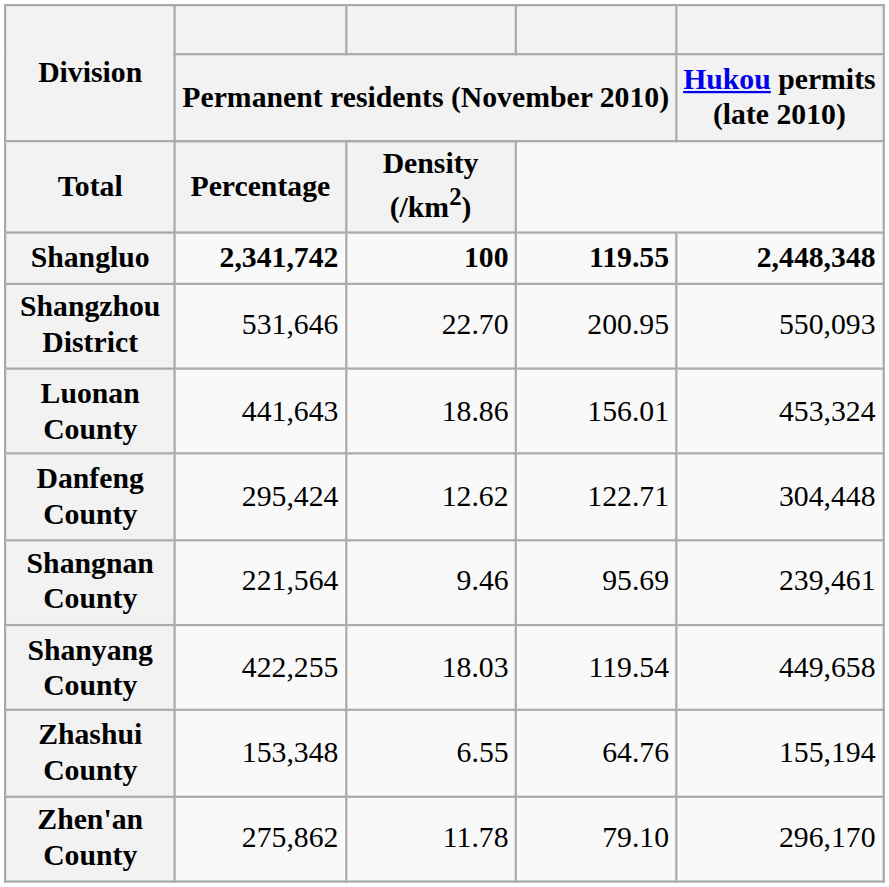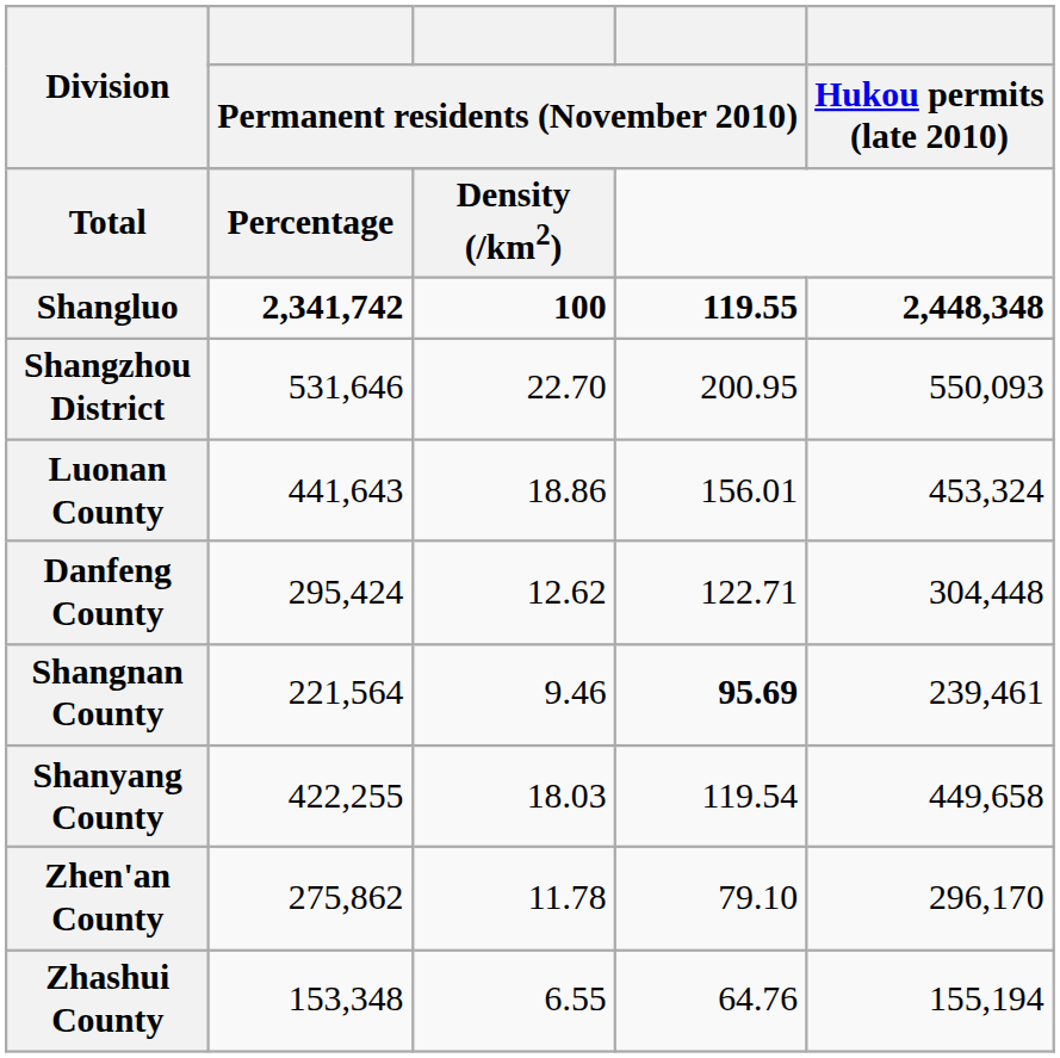 <table class="wikitable sortable floatright" style="font-size:smaller" border="1">
 <tr>
 <th scope="col" class="unsortable" rowspan=3>Division</th>
 <th><br></th>
 <th><br></th>
 <th><br></th>
 <th><br></th>
 </tr>
 <tr>
 <th ! scope="col" colspan=3>Permanent residents (November 2010)</th>
 <th ! scope="col" rowspan=2><a href='#'>Hukou</a> permits<br> (late 2010)</th>
 </tr>
 <tr align="right" style="font-weight:bold">
 </tr>
 <tr>
 <th ! scope="col" width="70">Total</th>
 <th ! scope="col" width="70">Percentage</th>
 <th ! scope="col" width="70">Density (/km<sup>2</sup>)</th>
 </tr>
 <tr align="right" style="font-weight:bold">
 <th>Shangluo</th>
 <td>2,341,742</td>
 <td>100</td>
 <td>119.55</td>
 <td>2,448,348</td>
 </tr>
 <tr align="right">
 <th>Shangzhou District</th>
 <td>531,646</td>
 <td>22.70</td>
 <td>200.95</td>
 <td>550,093</td>
 </tr>
 <tr align="right">
 <th>Luonan County</th>
 <td>441,643</td>
 <td>18.86</td>
 <td>156.01</td>
 <td>453,324</td>
 </tr>
 <tr align="right">
 <th>Danfeng County</th>
 <td>295,424</td>
 <td>12.62</td>
 <td>122.71</td>
 <td>304,448</td>
 </tr>
 <tr align="right">
 <th>Shangnan County</th>
 <td>221,564</td>
 <td>9.46</td>
-<td>95.69</td>
+<td><strong>95.69</strong></td>
 <td>239,461</td>
 </tr>
 <tr align="right">
 <th>Shanyang County</th>
 <td>422,255</td>
 <td>18.03</td>
 <td>119.54</td>
 <td>449,658</td>
 </tr>
 <tr align="right">
+<th>Zhen'an County</th>
+<td>275,862</td>
+<td>11.78</td>
+<td>79.10</td>
+<td>296,170</td>
+</tr>
+<tr align="right">
 <th>Zhashui County</th>
 <td>153,348</td>
 <td>6.55</td>
 <td>64.76</td>
 <td>155,194</td>
 </tr>
-<tr align="right">
-<th>Zhen'an County</th>
-<td>275,862</td>
-<td>11.78</td>
-<td>79.10</td>
-<td>296,170</td>
-</tr>
 </table>
